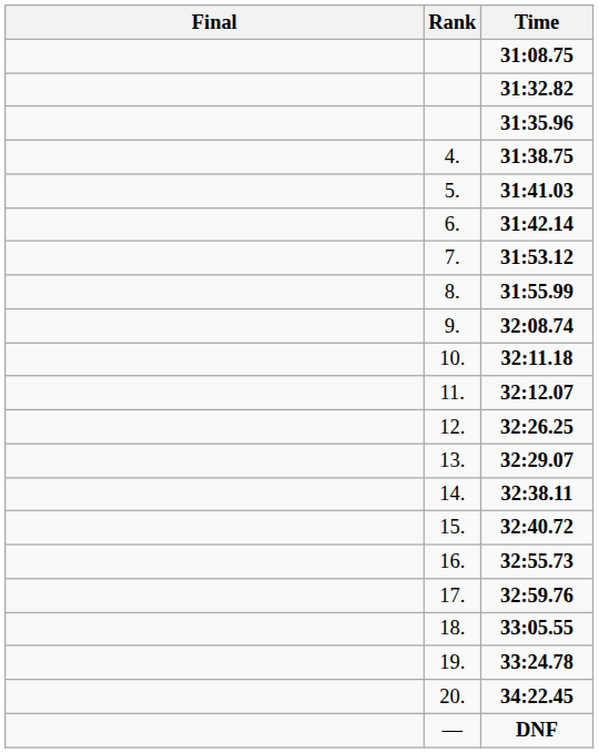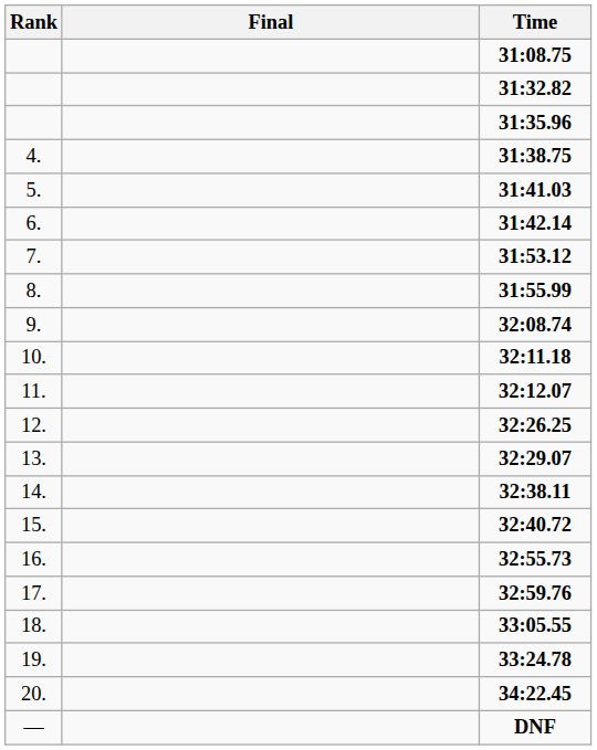 <table class="wikitable" style="border-collapse: collapse; font-size: 90%;">
 <tr>
+<th>Rank</th>
 <th style="width: 20em">Final</th>
-<th>Rank</th>
 <th style="width: 5em">Time</th>
 </tr>
 <tr>
+<td align="center"></td>
 <td></td>
-<td align="center"></td>
 <td align="center"><strong>31:08.75 </strong></td>
 </tr>
 <tr>
+<td align="center"></td>
 <td></td>
-<td align="center"></td>
 <td align="center"><strong>31:32.82</strong></td>
 </tr>
 <tr>
+<td align="center"></td>
 <td></td>
-<td align="center"></td>
 <td align="center"><strong>31:35.96 </strong></td>
 </tr>
 <tr>
+<td align="center">4.</td>
 <td></td>
-<td align="center">4.</td>
 <td align="center"><strong>31:38.75</strong></td>
 </tr>
 <tr>
+<td align="center">5.</td>
 <td></td>
-<td align="center">5.</td>
 <td align="center"><strong>31:41.03 </strong></td>
 </tr>
 <tr>
+<td align="center">6.</td>
 <td></td>
-<td align="center">6.</td>
 <td align="center"><strong>31:42.14 </strong></td>
 </tr>
 <tr>
+<td align="center">7.</td>
 <td></td>
-<td align="center">7.</td>
 <td align="center"><strong>31:53.12</strong></td>
 </tr>
 <tr>
+<td align="center">8.</td>
 <td></td>
-<td align="center">8.</td>
 <td align="center"><strong>31:55.99</strong></td>
 </tr>
 <tr>
+<td align="center">9.</td>
 <td></td>
-<td align="center">9.</td>
 <td align="center"><strong>32:08.74</strong></td>
 </tr>
 <tr>
+<td align="center">10.</td>
 <td></td>
-<td align="center">10.</td>
 <td align="center"><strong>32:11.18 </strong></td>
 </tr>
 <tr>
+<td align="center">11.</td>
 <td></td>
-<td align="center">11.</td>
 <td align="center"><strong>32:12.07 </strong></td>
 </tr>
 <tr>
+<td align="center">12.</td>
 <td></td>
-<td align="center">12.</td>
 <td align="center"><strong>32:26.25 </strong></td>
 </tr>
 <tr>
+<td align="center">13.</td>
 <td></td>
-<td align="center">13.</td>
 <td align="center"><strong>32:29.07</strong></td>
 </tr>
 <tr>
+<td align="center">14.</td>
 <td></td>
-<td align="center">14.</td>
 <td align="center"><strong>32:38.11</strong></td>
 </tr>
 <tr>
+<td align="center">15.</td>
 <td></td>
-<td align="center">15.</td>
 <td align="center"><strong>32:40.72</strong></td>
 </tr>
 <tr>
+<td align="center">16.</td>
 <td></td>
-<td align="center">16.</td>
 <td align="center"><strong>32:55.73</strong></td>
 </tr>
 <tr>
+<td align="center">17.</td>
 <td></td>
-<td align="center">17.</td>
 <td align="center"><strong>32:59.76</strong></td>
 </tr>
 <tr>
+<td align="center">18.</td>
 <td></td>
-<td align="center">18.</td>
 <td align="center"><strong>33:05.55</strong></td>
 </tr>
 <tr>
+<td align="center">19.</td>
 <td></td>
-<td align="center">19.</td>
 <td align="center"><strong>33:24.78</strong></td>
 </tr>
 <tr>
+<td align="center">20.</td>
 <td></td>
-<td align="center">20.</td>
 <td align="center"><strong>34:22.45</strong></td>
 </tr>
 <tr>
+<td align="center">—</td>
 <td></td>
-<td align="center">—</td>
 <td align="center"><strong>DNF</strong></td>
 </tr>
 </table>
